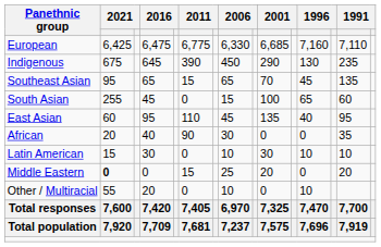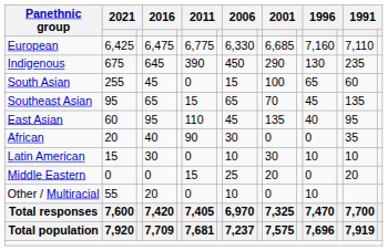 <table class="wikitable collapsible sortable">
 <tr>
 <th rowspan="2"><a href='#'>Panethnic</a><br>group</th>
 <th colspan="2">2021</th>
 <th colspan="2">2016</th>
 <th colspan="2">2011</th>
 <th colspan="2">2006</th>
 <th colspan="2">2001</th>
 <th colspan="2">1996</th>
 <th colspan="2">1991</th>
 </tr>
 <tr>
 <th><a href='#'></a></th>
 <th></th>
 <th></th>
 <th></th>
 <th></th>
 <th></th>
 <th></th>
 <th></th>
 <th></th>
 <th></th>
 <th></th>
 <th></th>
 <th></th>
 <th></th>
 </tr>
 <tr>
 <td><a href='#'>European</a></td>
 <td>6,425</td>
 <td></td>
 <td>6,475</td>
 <td></td>
 <td>6,775</td>
 <td></td>
 <td>6,330</td>
 <td></td>
 <td>6,685</td>
 <td></td>
 <td>7,160</td>
 <td></td>
 <td>7,110</td>
 <td></td>
 </tr>
 <tr>
 <td><a href='#'>Indigenous</a></td>
 <td>675</td>
 <td></td>
 <td>645</td>
 <td></td>
 <td>390</td>
 <td></td>
 <td>450</td>
 <td></td>
 <td>290</td>
 <td></td>
 <td>130</td>
 <td></td>
 <td>235</td>
 <td></td>
 </tr>
 <tr>
+<td><a href='#'>South Asian</a></td>
+<td>255</td>
+<td></td>
+<td>45</td>
+<td></td>
+<td>0</td>
+<td></td>
+<td>15</td>
+<td></td>
+<td>100</td>
+<td></td>
+<td>65</td>
+<td></td>
+<td>60</td>
+<td></td>
+</tr>
+<tr>
 <td><a href='#'>Southeast Asian</a></td>
 <td>95</td>
 <td></td>
 <td>65</td>
 <td></td>
 <td>15</td>
 <td></td>
 <td>65</td>
 <td></td>
 <td>70</td>
 <td></td>
 <td>45</td>
 <td></td>
 <td>135</td>
-<td></td>
-</tr>
-<tr>
-<td><a href='#'>South Asian</a></td>
-<td>255</td>
-<td></td>
-<td>45</td>
-<td></td>
-<td>0</td>
-<td></td>
-<td>15</td>
-<td></td>
-<td>100</td>
-<td></td>
-<td>65</td>
-<td></td>
-<td>60</td>
 <td></td>
 </tr>
 <tr>
 <td><a href='#'>East Asian</a></td>
 <td>60</td>
 <td></td>
 <td>95</td>
 <td></td>
 <td>110</td>
 <td></td>
 <td>45</td>
 <td></td>
 <td>135</td>
 <td></td>
 <td>40</td>
 <td></td>
 <td>95</td>
 <td></td>
 </tr>
 <tr>
 <td><a href='#'>African</a></td>
 <td>20</td>
 <td></td>
 <td>40</td>
 <td></td>
 <td>90</td>
 <td></td>
 <td>30</td>
 <td></td>
 <td>0</td>
 <td></td>
 <td>0</td>
 <td></td>
 <td>35</td>
 <td></td>
 </tr>
 <tr>
 <td><a href='#'>Latin American</a></td>
 <td>15</td>
 <td></td>
 <td>30</td>
 <td></td>
 <td>0</td>
 <td></td>
 <td>10</td>
 <td></td>
 <td>30</td>
 <td></td>
 <td>10</td>
 <td></td>
 <td>10</td>
 <td></td>
 </tr>
 <tr>
 <td><a href='#'>Middle Eastern</a></td>
-<td><strong>0</strong></td>
+<td>0</td>
 <td></td>
 <td>0</td>
 <td></td>
 <td>15</td>
 <td></td>
 <td>25</td>
 <td></td>
 <td>20</td>
 <td></td>
 <td>0</td>
 <td></td>
 <td>20</td>
 <td></td>
 </tr>
 <tr>
 <td>Other / <a href='#'>Multiracial</a></td>
 <td>55</td>
 <td></td>
 <td>20</td>
 <td></td>
 <td>0</td>
 <td></td>
 <td>10</td>
 <td></td>
 <td>0</td>
 <td></td>
 <td>10</td>
 <td></td>
 <td></td>
 <td></td>
 </tr>
 <tr>
 <th>Total responses</th>
 <th>7,600</th>
 <th></th>
 <th>7,420</th>
 <th></th>
 <th>7,405</th>
 <th></th>
 <th>6,970</th>
 <th></th>
 <th>7,325</th>
 <th></th>
 <th>7,470</th>
 <th></th>
 <th>7,700</th>
 <th></th>
 </tr>
 <tr>
 <th>Total population</th>
 <th>7,920</th>
 <th></th>
 <th>7,709</th>
 <th></th>
 <th>7,681</th>
 <th></th>
 <th>7,237</th>
 <th></th>
 <th>7,575</th>
 <th></th>
 <th>7,696</th>
 <th></th>
 <th>7,919</th>
 <th></th>
 </tr>
 <tr class="sortbottom">
 <td colspan="15"></td>
 </tr>
 </table>
